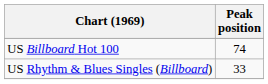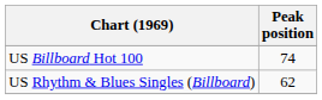 <table class="wikitable">
 <tr>
 <th>Chart (1969)</th>
 <th>Peak<br>position</th>
 </tr>
 <tr>
 </tr>
 <tr>
 <td>US <a href='#'><em>Billboard</em> Hot 100</a></td>
 <td align="center">74</td>
 </tr>
 <tr>
 <td>US <a href='#'>Rhythm & Blues Singles</a> (<em><a href='#'>Billboard</a></em>)</td>
-<td align="center">33</td>
+<td align="center">62</td>
 </tr>
 <tr>
 </tr>
 </table>
